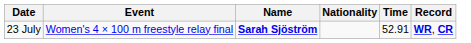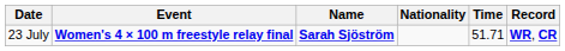 <table class="wikitable" style=text-align:center>
 <tr>
 <th>Date</th>
 <th>Event</th>
 <th>Name</th>
 <th>Nationality</th>
 <th>Time</th>
 <th>Record</th>
 </tr>
 <tr>
 <td>23 July</td>
-<td><a href='#'>Women's 4 × 100 m freestyle relay final</a></td>
+<td><strong><a href='#'>Women's 4 × 100 m freestyle relay final</a></strong></td>
 <td align=left><strong><a href='#'>Sarah Sjöström</a></strong></td>
 <td align=left></td>
-<td>52.91</td>
+<td>51.71</td>
 <td><strong><a href='#'>WR</a></strong>, <strong><a href='#'>CR</a></strong></td>
 </tr>
 </table>
